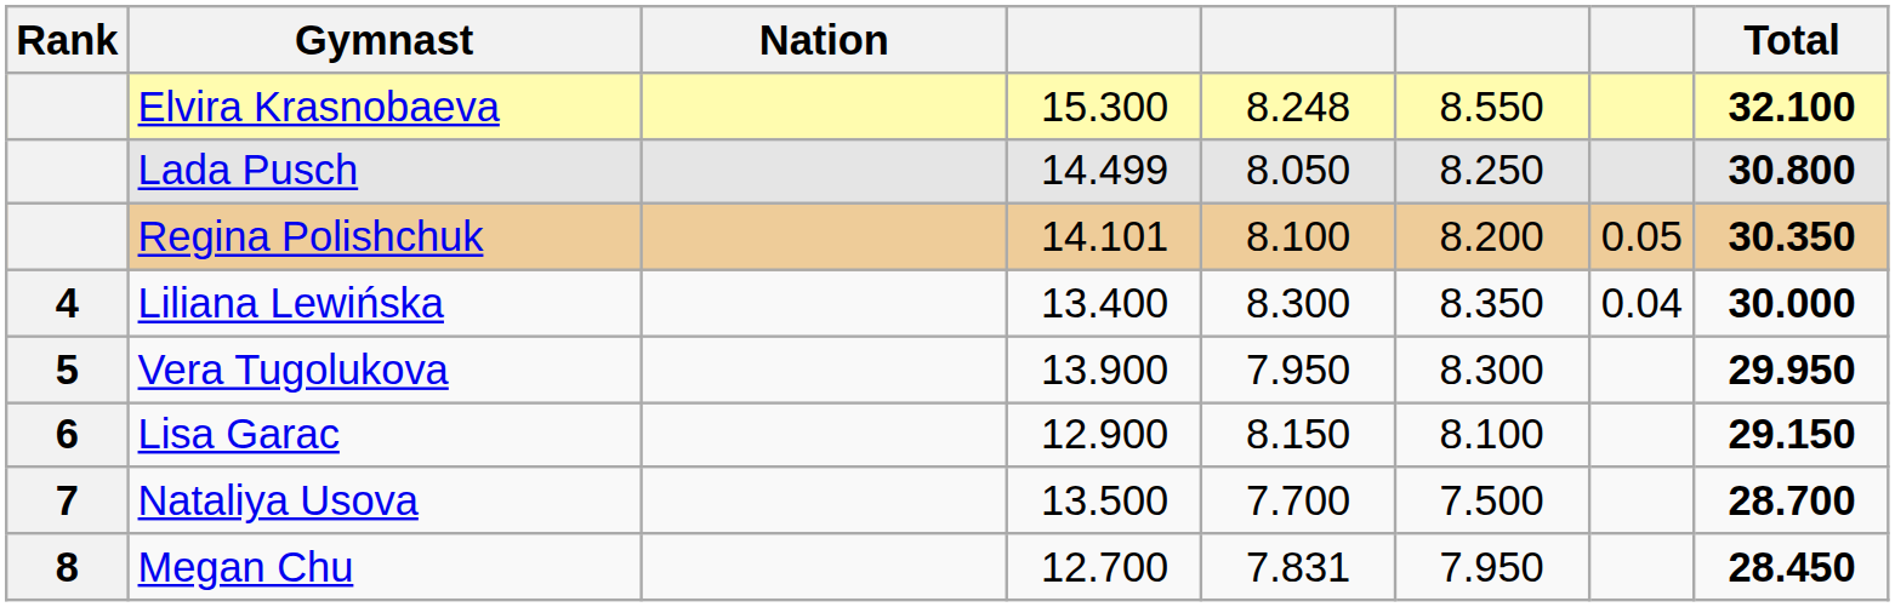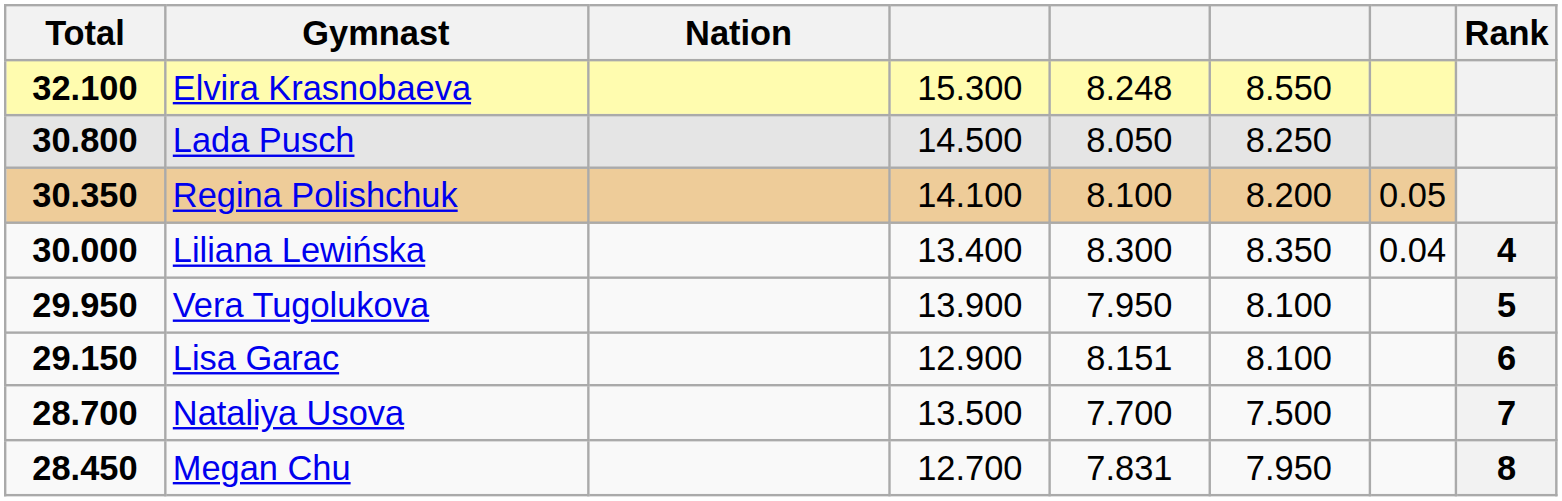 <table class="wikitable sortable" style="text-align:center; font-size:90%">
 <tr>
-<th scope="col" style="width:20px;">Rank</th>
+<th scope="col" style="width:60px;">Total</th>
 <th scope="col" style="width:170px;">Gymnast</th>
 <th scope="col" style="width:120px;">Nation</th>
 <th scope="col" style="width:60px;"></th>
 <th scope="col" style="width:60px;"></th>
 <th scope="col" style="width:60px;"></th>
 <th scope="col" style="width:30px;"></th>
-<th scope="col" style="width:60px;">Total</th>
+<th scope="col" style="width:20px;">Rank</th>
 </tr>
 <tr bgcolor=fffcaf>
-<th scope="row"></th>
+<td><strong>32.100</strong></td>
 <td style="text-align:left"><a href='#'>Elvira Krasnobaeva</a></td>
 <td style="text-align:left;"></td>
 <td>15.300</td>
 <td>8.248</td>
 <td>8.550</td>
 <td></td>
-<td><strong>32.100</strong></td>
+<th scope="row"></th>
 </tr>
 <tr bgcolor=e5e5e5>
-<th scope="row"></th>
+<td><strong>30.800</strong></td>
 <td style="text-align:left"><a href='#'>Lada Pusch</a></td>
 <td style="text-align:left;"></td>
-<td>14.499</td>
+<td>14.500</td>
 <td>8.050</td>
 <td>8.250</td>
 <td></td>
-<td><strong>30.800</strong></td>
+<th scope="row"></th>
 </tr>
 <tr bgcolor=eecc99>
-<th scope="row"></th>
+<td><strong>30.350</strong></td>
 <td style="text-align:left"><a href='#'>Regina Polishchuk</a></td>
 <td style="text-align:left;"></td>
-<td>14.101</td>
+<td>14.100</td>
 <td>8.100</td>
 <td>8.200</td>
 <td>0.05</td>
-<td><strong>30.350</strong></td>
+<th scope="row"></th>
 </tr>
 <tr>
-<th scope="row">4</th>
+<td><strong>30.000</strong></td>
 <td style="text-align:left"><a href='#'>Liliana Lewińska</a></td>
 <td style="text-align:left;"></td>
 <td>13.400</td>
 <td>8.300</td>
 <td>8.350</td>
 <td>0.04</td>
-<td><strong>30.000</strong></td>
+<th scope="row">4</th>
 </tr>
 <tr>
-<th scope="row">5</th>
+<td><strong>29.950</strong></td>
 <td style="text-align:left"><a href='#'>Vera Tugolukova</a></td>
 <td style="text-align:left;"></td>
 <td>13.900</td>
 <td>7.950</td>
-<td>8.300</td>
+<td>8.100</td>
 <td></td>
-<td><strong>29.950</strong></td>
+<th scope="row">5</th>
 </tr>
 <tr>
-<th scope="row">6</th>
+<td><strong>29.150</strong></td>
 <td style="text-align:left"><a href='#'>Lisa Garac</a></td>
 <td style="text-align:left;"></td>
 <td>12.900</td>
-<td>8.150</td>
+<td>8.151</td>
 <td>8.100</td>
 <td></td>
-<td><strong>29.150</strong></td>
+<th scope="row">6</th>
 </tr>
 <tr>
-<th scope="row">7</th>
+<td><strong>28.700</strong></td>
 <td style="text-align:left"><a href='#'>Nataliya Usova</a></td>
 <td style="text-align:left;"></td>
 <td>13.500</td>
 <td>7.700</td>
 <td>7.500</td>
 <td></td>
-<td><strong>28.700</strong></td>
+<th scope="row">7</th>
 </tr>
 <tr>
-<th scope="row">8</th>
+<td><strong>28.450</strong></td>
 <td style="text-align:left"><a href='#'>Megan Chu</a></td>
 <td style="text-align:left;"></td>
 <td>12.700</td>
 <td>7.831</td>
 <td>7.950</td>
 <td></td>
-<td><strong>28.450</strong></td>
+<th scope="row">8</th>
 </tr>
 </table>
